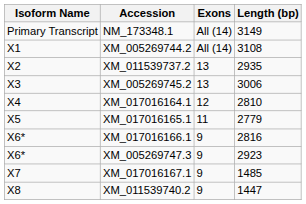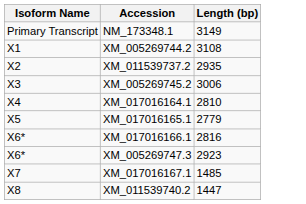 <table class="wikitable">
 <tr>
 <th>Isoform Name</th>
 <th>Accession</th>
-<th>Exons</th>
 <th>Length (bp)</th>
 </tr>
 <tr>
 <td>Primary Transcript</td>
 <td>NM_173348.1</td>
-<td>All (14)</td>
 <td>3149</td>
 </tr>
 <tr>
 <td>X1</td>
 <td>XM_005269744.2</td>
-<td>All (14)</td>
 <td>3108</td>
 </tr>
 <tr>
 <td>X2</td>
 <td>XM_011539737.2</td>
-<td>13</td>
 <td>2935</td>
 </tr>
 <tr>
 <td>X3</td>
 <td>XM_005269745.2</td>
-<td>13</td>
 <td>3006</td>
 </tr>
 <tr>
 <td>X4</td>
 <td>XM_017016164.1</td>
-<td>12</td>
 <td>2810</td>
 </tr>
 <tr>
 <td>X5</td>
 <td>XM_017016165.1</td>
-<td>11</td>
 <td>2779</td>
 </tr>
 <tr>
 <td>X6*</td>
 <td>XM_017016166.1</td>
-<td>9</td>
 <td>2816</td>
 </tr>
 <tr>
 <td>X6*</td>
 <td>XM_005269747.3</td>
-<td>9</td>
 <td>2923</td>
 </tr>
 <tr>
 <td>X7</td>
 <td>XM_017016167.1</td>
-<td>9</td>
 <td>1485</td>
 </tr>
 <tr>
 <td>X8</td>
 <td>XM_011539740.2</td>
-<td>9</td>
 <td>1447</td>
 </tr>
 </table>
